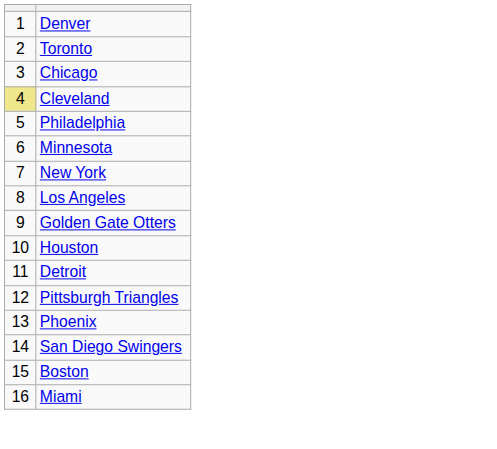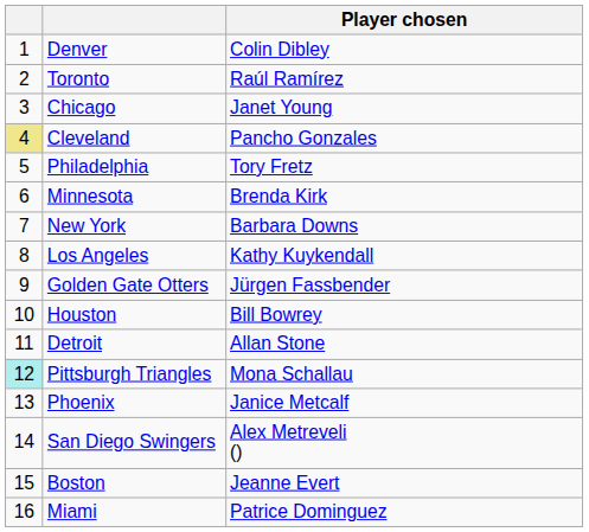 <table class="wikitable" style="text-align:left">
 <tr>
 <th width="25px"></th>
 <th width="150px"></th>
+<th width="300px">Player chosen</th>
 </tr>
 <tr>
 <td style="text-align:center">1</td>
 <td><a href='#'>Denver</a></td>
+<td><a href='#'>Colin Dibley</a></td>
 </tr>
 <tr>
 <td style="text-align:center">2</td>
 <td><a href='#'>Toronto</a></td>
+<td><a href='#'>Raúl Ramírez</a></td>
 </tr>
 <tr>
 <td style="text-align:center">3</td>
 <td><a href='#'>Chicago</a></td>
+<td><a href='#'>Janet Young</a></td>
 </tr>
 <tr>
 <td style="background: khaki; text-align:center">4</td>
 <td><a href='#'>Cleveland</a></td>
+<td><a href='#'>Pancho Gonzales</a></td>
 </tr>
 <tr>
 <td style="text-align:center">5</td>
 <td><a href='#'>Philadelphia</a></td>
+<td><a href='#'>Tory Fretz</a></td>
 </tr>
 <tr>
 <td style="text-align:center">6</td>
 <td><a href='#'>Minnesota</a></td>
+<td><a href='#'>Brenda Kirk</a></td>
 </tr>
 <tr>
 <td style="text-align:center">7</td>
 <td><a href='#'>New York</a></td>
+<td><a href='#'>Barbara Downs</a></td>
 </tr>
 <tr>
 <td style="text-align:center">8</td>
 <td><a href='#'>Los Angeles</a></td>
+<td><a href='#'>Kathy Kuykendall</a></td>
 </tr>
 <tr>
 <td style="text-align:center">9</td>
 <td><a href='#'>Golden Gate Otters</a></td>
+<td><a href='#'>Jürgen Fassbender</a></td>
 </tr>
 <tr>
 <td style="text-align:center">10</td>
 <td><a href='#'>Houston</a></td>
+<td><a href='#'>Bill Bowrey</a></td>
 </tr>
 <tr>
 <td style="text-align:center">11</td>
 <td><a href='#'>Detroit</a></td>
+<td><a href='#'>Allan Stone</a></td>
 </tr>
 <tr>
-<td style="text-align:center">12</td>
+<td style="background: paleturquoise; text-align:center">12</td>
 <td><a href='#'>Pittsburgh Triangles</a></td>
+<td><a href='#'>Mona Schallau</a></td>
 </tr>
 <tr>
 <td style="text-align:center">13</td>
 <td><a href='#'>Phoenix</a></td>
+<td><a href='#'>Janice Metcalf</a></td>
 </tr>
 <tr>
 <td style="text-align:center">14</td>
 <td><a href='#'>San Diego Swingers</a></td>
+<td><a href='#'>Alex Metreveli</a><br>()</td>
 </tr>
 <tr>
 <td style="text-align:center">15</td>
 <td><a href='#'>Boston</a></td>
+<td><a href='#'>Jeanne Evert</a></td>
 </tr>
 <tr>
 <td style="text-align:center">16</td>
 <td><a href='#'>Miami</a></td>
+<td><a href='#'>Patrice Dominguez</a></td>
 </tr>
 </table>
